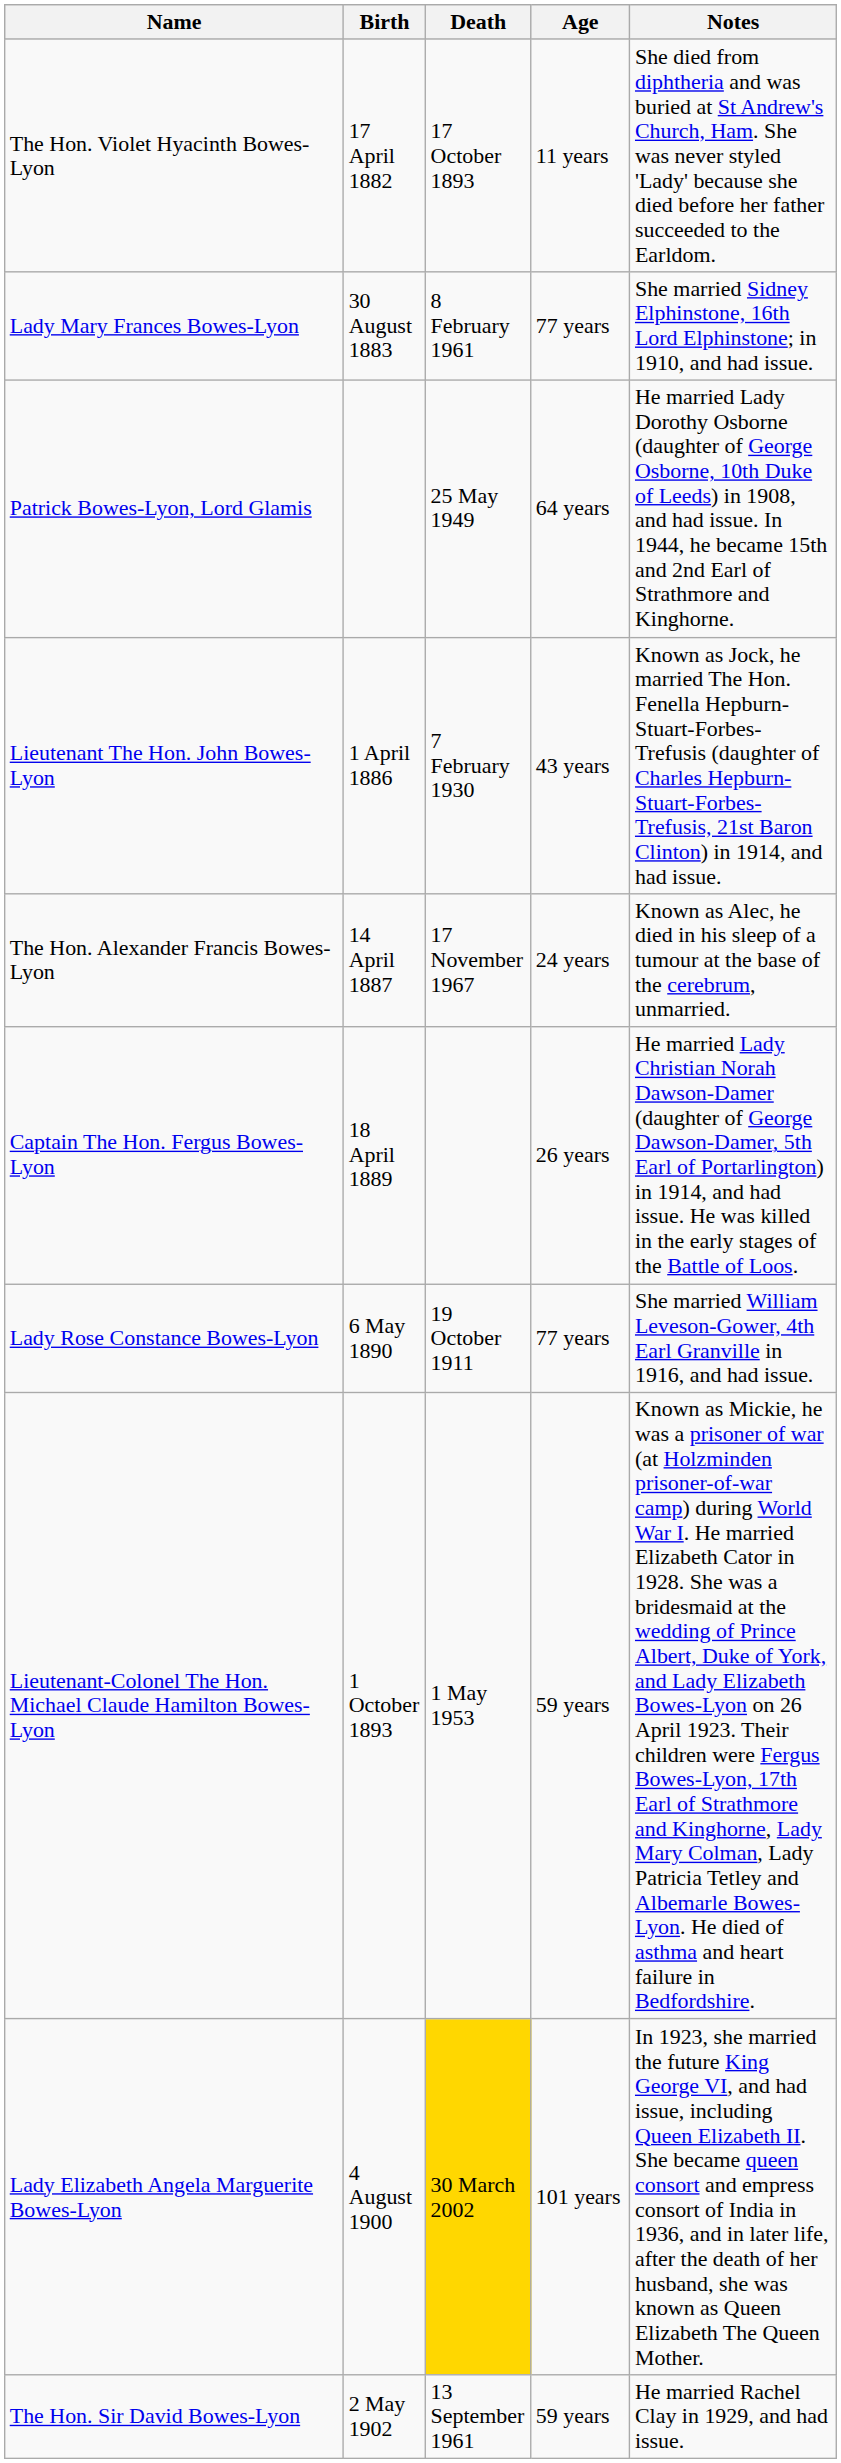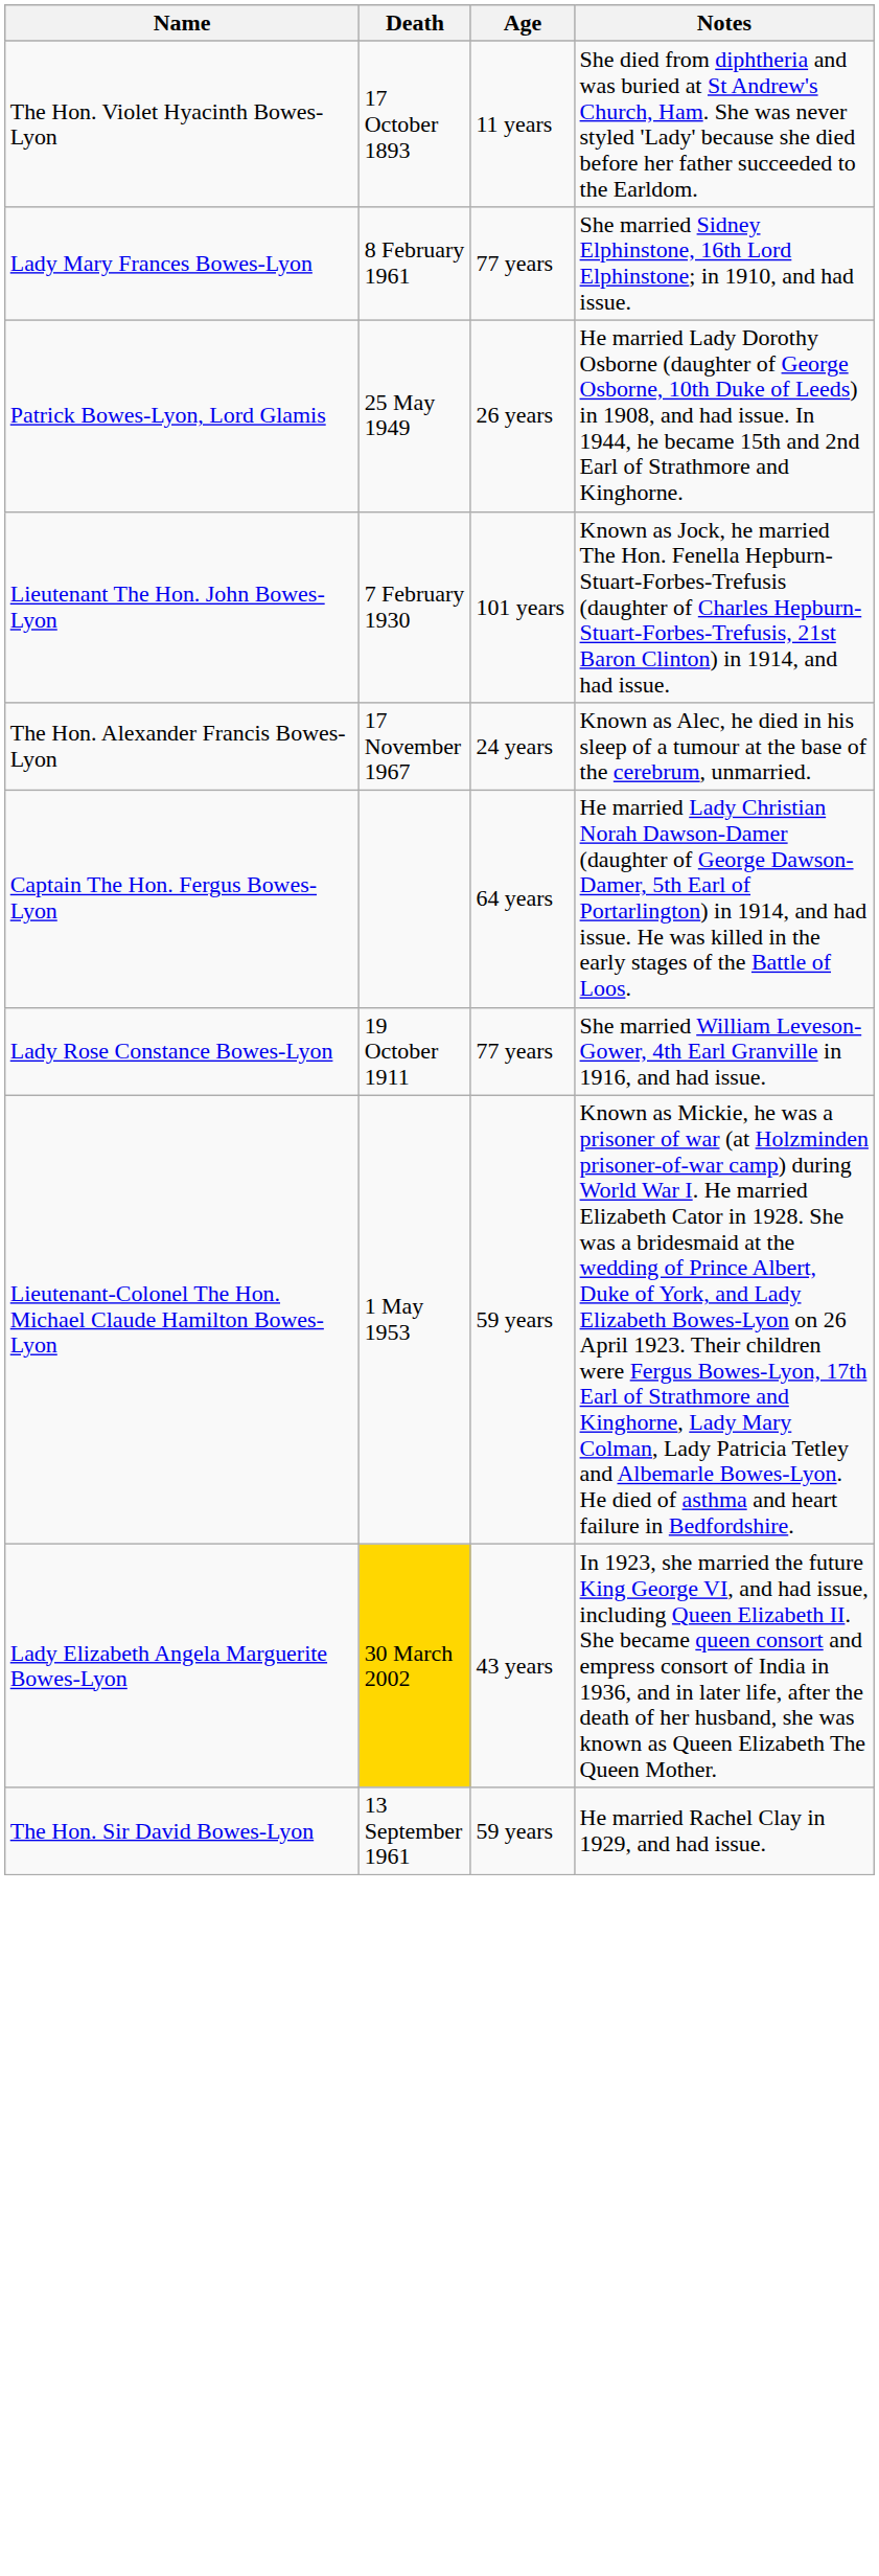 <table class="wikitable" border="1" style="border-collapse: collapse;">
 <tr bgcolor="#cccccc">
 <th scope="col" width=240pt>Name</th>
-<th scope="col">Birth</th>
 <th scope="col">Death</th>
 <th scope="col" width=65pt>Age</th>
 <th scope="col">Notes</th>
 </tr>
 <tr>
 <td>The Hon. Violet Hyacinth Bowes-Lyon</td>
-<td>17 April 1882</td>
 <td>17 October 1893</td>
 <td>11 years</td>
 <td>She died from <a href='#'>diphtheria</a> and was buried at <a href='#'>St Andrew's Church, Ham</a>. She was never styled 'Lady' because she died before her father succeeded to the Earldom.</td>
 </tr>
 <tr>
 <td><a href='#'>Lady Mary Frances Bowes-Lyon</a></td>
-<td>30 August 1883</td>
 <td>8 February 1961</td>
 <td>77 years</td>
 <td>She married <a href='#'>Sidney Elphinstone, 16th Lord Elphinstone</a>; in 1910, and had issue.</td>
 </tr>
 <tr>
 <td><a href='#'>Patrick Bowes-Lyon, Lord Glamis</a></td>
-<td></td>
 <td>25 May 1949</td>
-<td>64 years</td>
+<td>26 years</td>
 <td>He married Lady Dorothy Osborne (daughter of <a href='#'>George Osborne, 10th Duke of Leeds</a>) in 1908, and had issue. In 1944, he became 15th and 2nd Earl of Strathmore and Kinghorne.</td>
 </tr>
 <tr>
 <td><a href='#'>Lieutenant The Hon. John Bowes-Lyon</a></td>
-<td>1 April 1886</td>
 <td>7 February 1930</td>
-<td>43 years</td>
+<td>101 years</td>
 <td>Known as Jock, he married The Hon. Fenella Hepburn-Stuart-Forbes-Trefusis (daughter of <a href='#'>Charles Hepburn-Stuart-Forbes-Trefusis, 21st Baron Clinton</a>) in 1914, and had issue.</td>
 </tr>
 <tr>
 <td>The Hon. Alexander Francis Bowes-Lyon</td>
-<td>14 April 1887</td>
 <td>17 November 1967</td>
 <td>24 years</td>
 <td>Known as Alec, he died in his sleep of a tumour at the base of the <a href='#'>cerebrum</a>, unmarried.</td>
 </tr>
 <tr>
 <td><a href='#'>Captain The Hon. Fergus Bowes-Lyon</a></td>
-<td>18 April 1889</td>
 <td></td>
-<td>26 years</td>
+<td>64 years</td>
 <td>He married <a href='#'>Lady Christian Norah Dawson-Damer</a> (daughter of <a href='#'>George Dawson-Damer, 5th Earl of Portarlington</a>) in 1914, and had issue.  He was killed in the early stages of the <a href='#'>Battle of Loos</a>.</td>
 </tr>
 <tr>
 <td><a href='#'>Lady Rose Constance Bowes-Lyon</a></td>
-<td>6 May 1890</td>
 <td>19 October 1911</td>
 <td>77 years</td>
 <td>She married <a href='#'>William Leveson-Gower, 4th Earl Granville</a> in 1916, and had issue.</td>
 </tr>
 <tr>
 <td><a href='#'>Lieutenant-Colonel The Hon. Michael Claude Hamilton Bowes-Lyon</a></td>
-<td>1 October 1893</td>
 <td>1 May 1953</td>
 <td>59 years</td>
 <td>Known as Mickie, he was a <a href='#'>prisoner of war</a> (at <a href='#'>Holzminden prisoner-of-war camp</a>) during <a href='#'>World War I</a>. He married Elizabeth Cator in 1928. She was a bridesmaid at the <a href='#'>wedding of Prince Albert, Duke of York, and Lady Elizabeth Bowes-Lyon</a> on 26 April 1923. Their children were <a href='#'>Fergus Bowes-Lyon, 17th Earl of Strathmore and Kinghorne</a>, <a href='#'>Lady Mary Colman</a>, Lady Patricia Tetley and <a href='#'>Albemarle Bowes-Lyon</a>. He died of <a href='#'>asthma</a> and heart failure in <a href='#'>Bedfordshire</a>.</td>
 </tr>
 <tr>
 <td><a href='#'>Lady Elizabeth Angela Marguerite Bowes-Lyon</a></td>
-<td>4 August 1900</td>
 <td style="background: gold;">30 March 2002</td>
-<td>101 years</td>
+<td>43 years</td>
 <td>In 1923, she married the future <a href='#'>King George VI</a>, and had issue, including <a href='#'>Queen Elizabeth II</a>. She became <a href='#'>queen consort</a> and empress consort of India in 1936, and in later life, after the death of her husband, she was known as Queen Elizabeth The Queen Mother.</td>
 </tr>
 <tr>
 <td><a href='#'>The Hon. Sir David Bowes-Lyon</a></td>
-<td>2 May 1902</td>
 <td>13 September 1961</td>
 <td>59 years</td>
 <td>He married Rachel Clay in 1929, and had issue.</td>
 </tr>
 </table>
